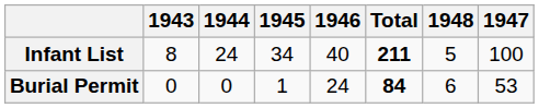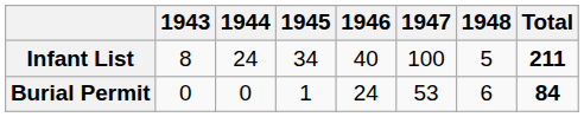 <table class="wikitable" style="text-align:center">
 <tr>
 <th></th>
 <th>1943</th>
 <th>1944</th>
 <th>1945</th>
 <th>1946</th>
+<th>1947</th>
+<th>1948</th>
 <th>Total</th>
-<th>1948</th>
-<th>1947</th>
 </tr>
 <tr>
 <th>Infant List</th>
 <td>8</td>
 <td>24</td>
 <td>34</td>
 <td>40</td>
+<td>100</td>
+<td>5</td>
 <td - style="font-weight:bold">211</td>
-<td>5</td>
-<td>100</td>
 </tr>
 <tr>
 <th>Burial Permit</th>
 <td>0</td>
 <td>0</td>
 <td>1</td>
 <td>24</td>
+<td>53</td>
+<td>6</td>
 <td - style="font-weight:bold">84</td>
-<td>6</td>
-<td>53</td>
 </tr>
 </table>
